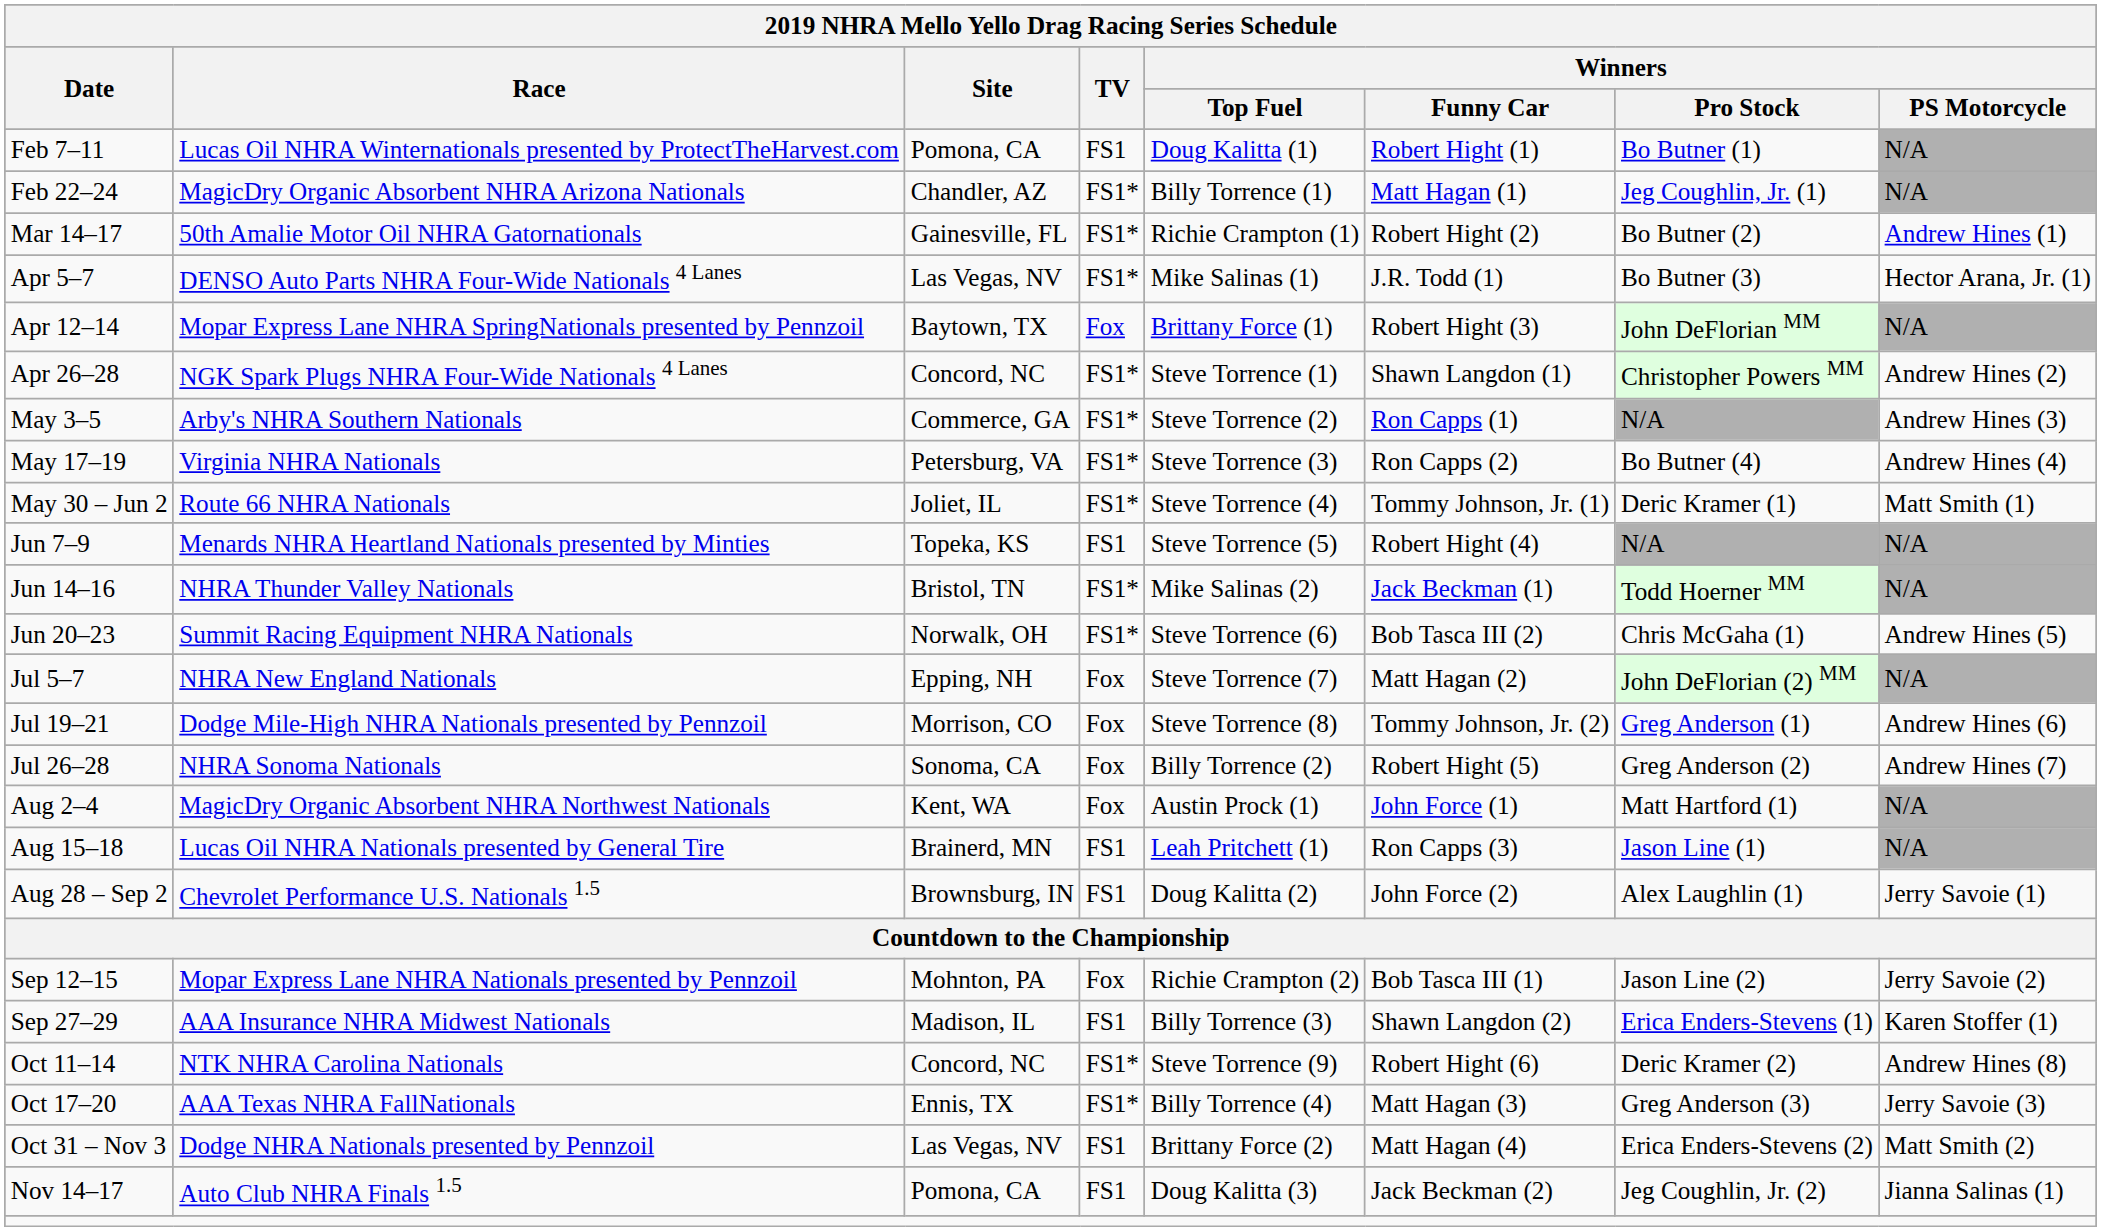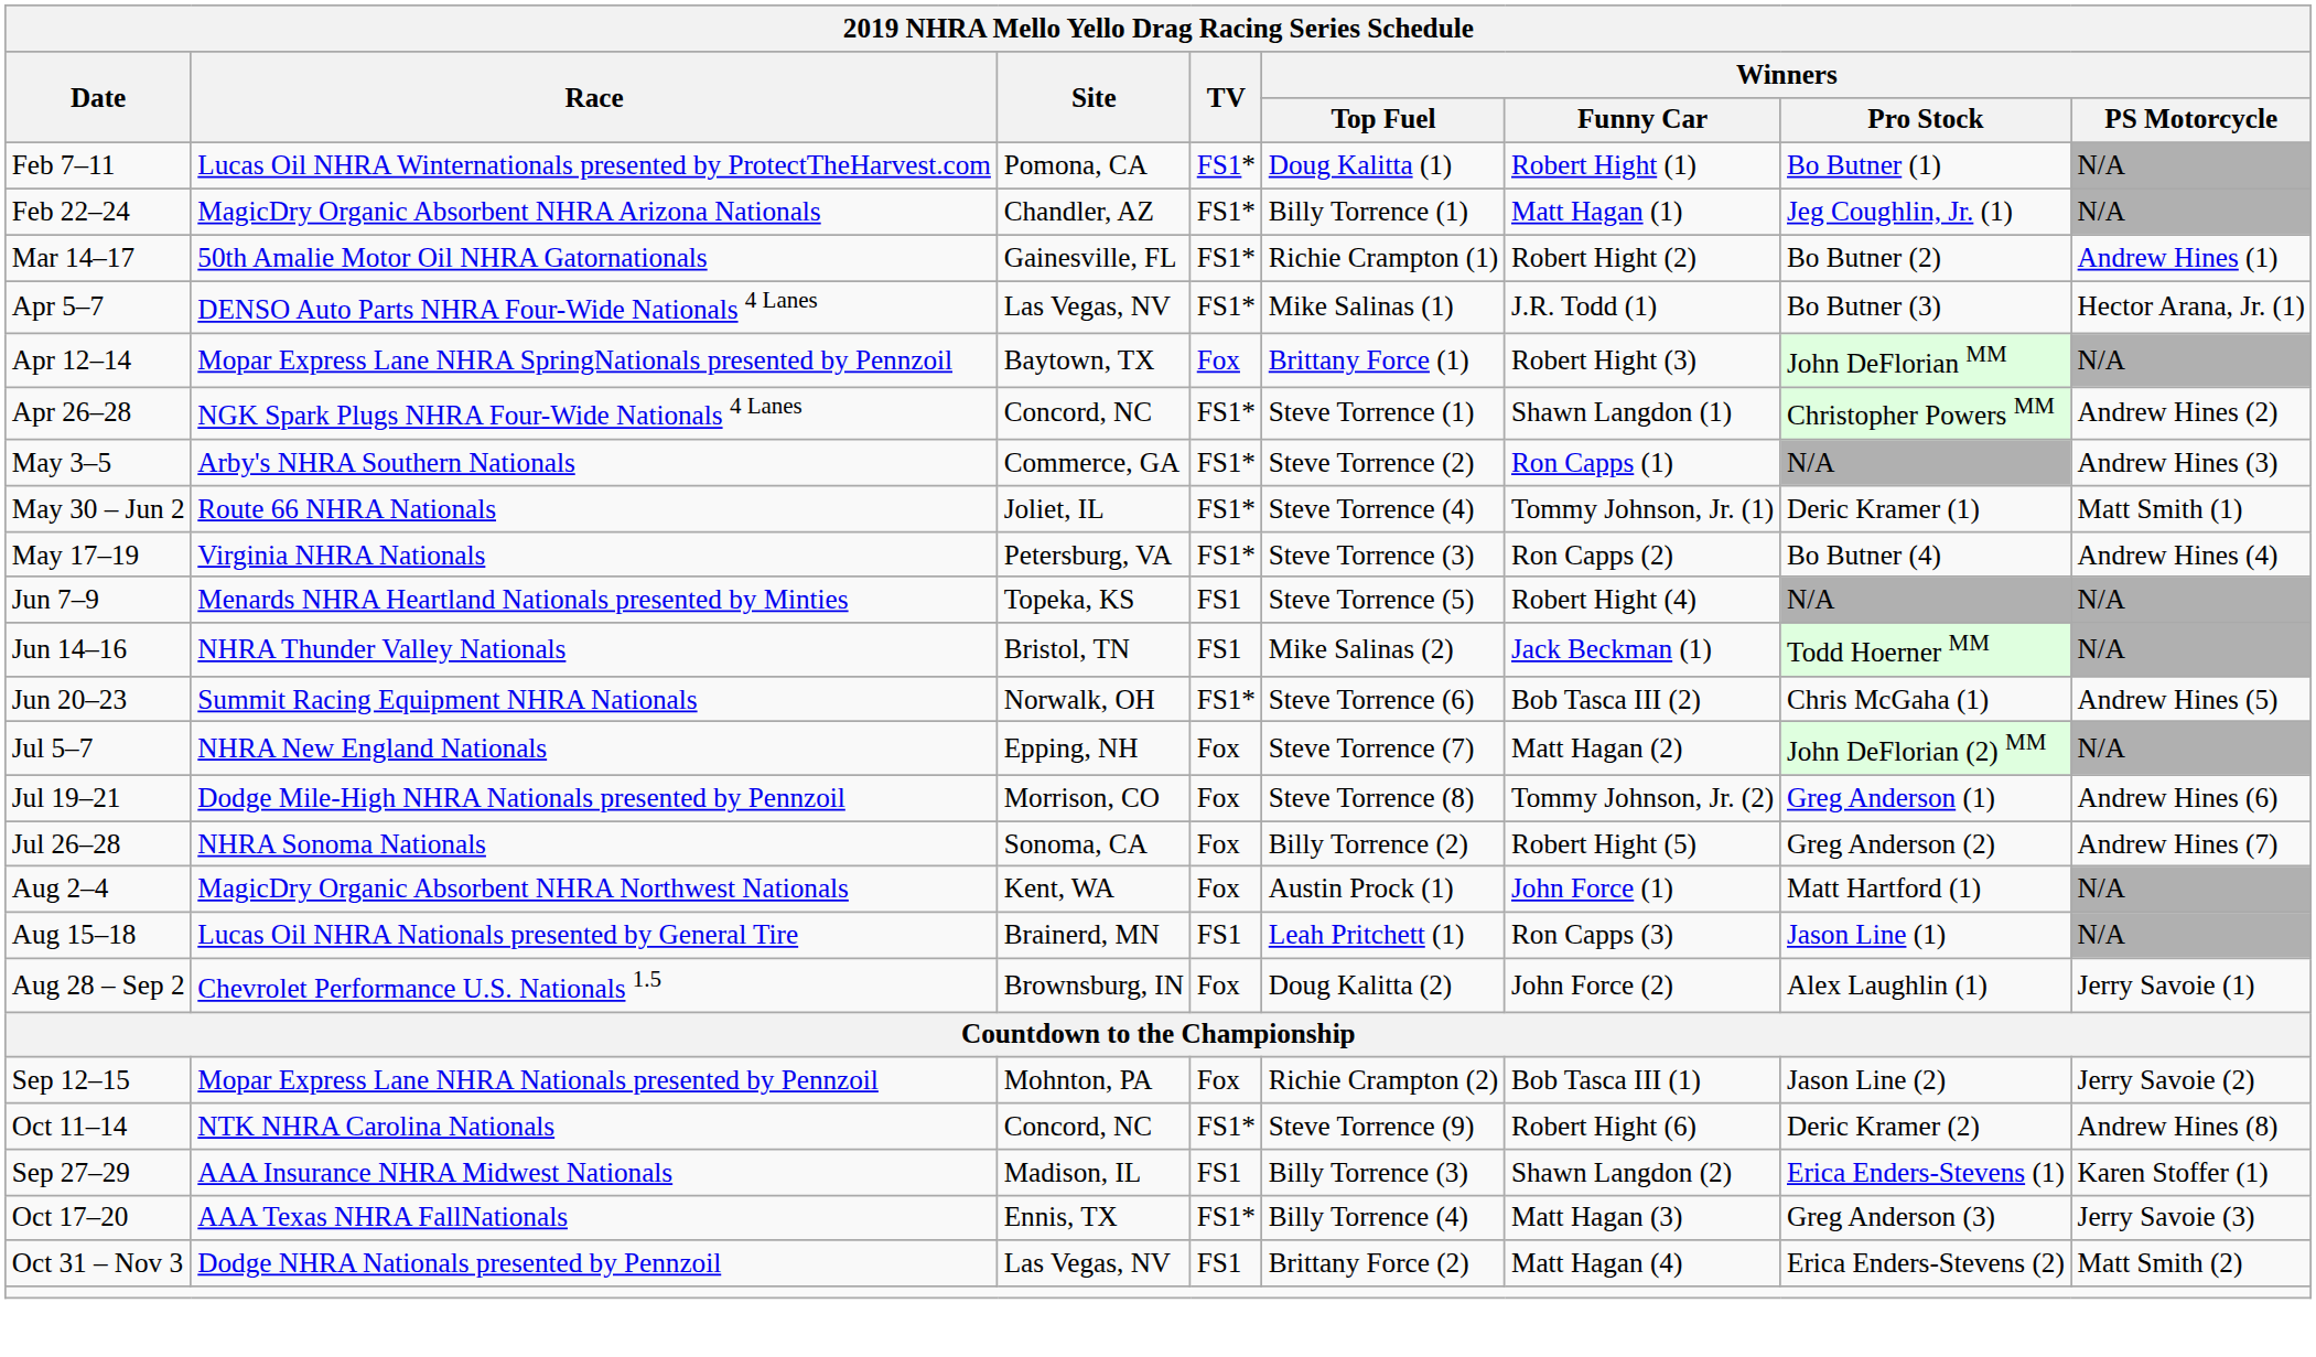 <table class="wikitable" style="font-size:90%;">
 <tr>
 <th colspan="8">2019 NHRA Mello Yello Drag Racing Series Schedule</th>
 </tr>
 <tr>
 <th rowspan="2">Date</th>
 <th rowspan="2">Race</th>
 <th rowspan="2">Site</th>
 <th rowspan="2">TV</th>
 <th colspan="4">Winners</th>
 </tr>
 <tr>
 <th>Top Fuel</th>
 <th>Funny Car</th>
 <th>Pro Stock</th>
 <th>PS Motorcycle</th>
 </tr>
 <tr>
 <td>Feb 7–11</td>
 <td><a href='#'>Lucas Oil NHRA Winternationals presented by ProtectTheHarvest.com</a></td>
 <td>Pomona, CA</td>
-<td>FS1</td>
+<td><a href='#'>FS1</a>*</td>
 <td><a href='#'>Doug Kalitta</a> (1)</td>
 <td><a href='#'>Robert Hight</a> (1)</td>
 <td><a href='#'>Bo Butner</a> (1)</td>
 <td style="background:#b0b0b0;">N/A</td>
 </tr>
 <tr>
 <td>Feb 22–24</td>
 <td><a href='#'>MagicDry Organic Absorbent NHRA Arizona Nationals</a></td>
 <td>Chandler, AZ</td>
 <td>FS1*</td>
 <td>Billy Torrence (1)</td>
 <td><a href='#'>Matt Hagan</a> (1)</td>
 <td><a href='#'>Jeg Coughlin, Jr.</a> (1)</td>
 <td style="background:#b0b0b0;">N/A</td>
 </tr>
 <tr>
 <td>Mar 14–17</td>
 <td><a href='#'>50th Amalie Motor Oil NHRA Gatornationals</a></td>
 <td>Gainesville, FL</td>
 <td>FS1*</td>
 <td>Richie Crampton (1)</td>
 <td>Robert Hight (2)</td>
 <td>Bo Butner (2)</td>
 <td><a href='#'>Andrew Hines</a> (1)</td>
 </tr>
 <tr>
 <td>Apr 5–7</td>
 <td><a href='#'>DENSO Auto Parts NHRA Four-Wide Nationals</a> <sup>4 Lanes</sup></td>
 <td>Las Vegas, NV</td>
 <td>FS1*</td>
 <td>Mike Salinas (1)</td>
 <td>J.R. Todd (1)</td>
 <td>Bo Butner (3)</td>
 <td>Hector Arana, Jr. (1)</td>
 </tr>
 <tr>
 <td>Apr 12–14</td>
 <td><a href='#'>Mopar Express Lane NHRA SpringNationals presented by Pennzoil</a></td>
 <td>Baytown, TX</td>
 <td><a href='#'>Fox</a></td>
 <td><a href='#'>Brittany Force</a> (1)</td>
 <td>Robert Hight (3)</td>
 <td style="background:#DFFFDF;">John DeFlorian <sup>MM</sup></td>
 <td style="background:#b0b0b0;">N/A</td>
 </tr>
 <tr>
 <td>Apr 26–28</td>
 <td><a href='#'>NGK Spark Plugs NHRA Four-Wide Nationals</a> <sup>4 Lanes</sup></td>
 <td>Concord, NC</td>
 <td>FS1*</td>
 <td>Steve Torrence (1)</td>
 <td>Shawn Langdon (1)</td>
 <td style="background:#DFFFDF;">Christopher Powers <sup>MM</sup></td>
 <td>Andrew Hines (2)</td>
 </tr>
 <tr>
 <td>May 3–5</td>
 <td><a href='#'>Arby's NHRA Southern Nationals</a></td>
 <td>Commerce, GA</td>
 <td>FS1*</td>
 <td>Steve Torrence (2)</td>
 <td><a href='#'>Ron Capps</a> (1)</td>
 <td style="background:#b0b0b0;">N/A</td>
 <td>Andrew Hines (3)</td>
 </tr>
 <tr>
+<td>May 30 – Jun 2</td>
+<td><a href='#'>Route 66 NHRA Nationals</a></td>
+<td>Joliet, IL</td>
+<td>FS1*</td>
+<td>Steve Torrence (4)</td>
+<td>Tommy Johnson, Jr. (1)</td>
+<td>Deric Kramer (1)</td>
+<td>Matt Smith (1)</td>
+</tr>
+<tr>
 <td>May 17–19</td>
 <td><a href='#'>Virginia NHRA Nationals</a></td>
 <td>Petersburg, VA</td>
 <td>FS1*</td>
 <td>Steve Torrence (3)</td>
 <td>Ron Capps (2)</td>
 <td>Bo Butner (4)</td>
 <td>Andrew Hines (4)</td>
-</tr>
-<tr>
-<td>May 30 – Jun 2</td>
-<td><a href='#'>Route 66 NHRA Nationals</a></td>
-<td>Joliet, IL</td>
-<td>FS1*</td>
-<td>Steve Torrence (4)</td>
-<td>Tommy Johnson, Jr. (1)</td>
-<td>Deric Kramer (1)</td>
-<td>Matt Smith (1)</td>
 </tr>
 <tr>
 <td>Jun 7–9</td>
 <td><a href='#'>Menards NHRA Heartland Nationals presented by Minties</a></td>
 <td>Topeka, KS</td>
 <td>FS1</td>
 <td>Steve Torrence (5)</td>
 <td>Robert Hight (4)</td>
 <td style="background:#b0b0b0;">N/A</td>
 <td style="background:#b0b0b0;">N/A</td>
 </tr>
 <tr>
 <td>Jun 14–16</td>
 <td><a href='#'>NHRA Thunder Valley Nationals</a></td>
 <td>Bristol, TN</td>
-<td>FS1*</td>
+<td>FS1</td>
 <td>Mike Salinas (2)</td>
 <td><a href='#'>Jack Beckman</a> (1)</td>
 <td style="background:#DFFFDF;">Todd Hoerner <sup>MM</sup></td>
 <td style="background:#b0b0b0;">N/A</td>
 </tr>
 <tr>
 <td>Jun 20–23</td>
 <td><a href='#'>Summit Racing Equipment NHRA Nationals</a></td>
 <td>Norwalk, OH</td>
 <td>FS1*</td>
 <td>Steve Torrence (6)</td>
 <td>Bob Tasca III (2)</td>
 <td>Chris McGaha (1)</td>
 <td>Andrew Hines (5)</td>
 </tr>
 <tr>
 <td>Jul 5–7</td>
 <td><a href='#'>NHRA New England Nationals</a></td>
 <td>Epping, NH</td>
 <td>Fox</td>
 <td>Steve Torrence (7)</td>
 <td>Matt Hagan (2)</td>
 <td style="background:#DFFFDF;">John DeFlorian (2) <sup>MM</sup></td>
 <td style="background:#b0b0b0;">N/A</td>
 </tr>
 <tr>
 <td>Jul 19–21</td>
 <td><a href='#'>Dodge Mile-High NHRA Nationals presented by Pennzoil</a></td>
 <td>Morrison, CO</td>
 <td>Fox</td>
 <td>Steve Torrence (8)</td>
 <td>Tommy Johnson, Jr. (2)</td>
 <td><a href='#'>Greg Anderson</a> (1)</td>
 <td>Andrew Hines (6)</td>
 </tr>
 <tr>
 <td>Jul 26–28</td>
 <td><a href='#'>NHRA Sonoma Nationals</a></td>
 <td>Sonoma, CA</td>
 <td>Fox</td>
 <td>Billy Torrence (2)</td>
 <td>Robert Hight (5)</td>
 <td>Greg Anderson (2)</td>
 <td>Andrew Hines (7)</td>
 </tr>
 <tr>
 <td>Aug 2–4</td>
 <td><a href='#'>MagicDry Organic Absorbent NHRA Northwest Nationals</a></td>
 <td>Kent, WA</td>
 <td>Fox</td>
 <td>Austin Prock (1)</td>
 <td><a href='#'>John Force</a> (1)</td>
 <td>Matt Hartford (1)</td>
 <td style="background:#b0b0b0;">N/A</td>
 </tr>
 <tr>
 <td>Aug 15–18</td>
 <td><a href='#'>Lucas Oil NHRA Nationals presented by General Tire</a></td>
 <td>Brainerd, MN</td>
 <td>FS1</td>
 <td><a href='#'>Leah Pritchett</a> (1)</td>
 <td>Ron Capps (3)</td>
 <td><a href='#'>Jason Line</a> (1)</td>
 <td style="background:#b0b0b0;">N/A</td>
 </tr>
 <tr>
 <td>Aug 28 – Sep 2</td>
 <td><a href='#'>Chevrolet Performance U.S. Nationals</a> <sup>1.5</sup></td>
 <td>Brownsburg, IN</td>
-<td>FS1</td>
+<td>Fox</td>
 <td>Doug Kalitta (2)</td>
 <td>John Force (2)</td>
 <td>Alex Laughlin (1)</td>
 <td>Jerry Savoie (1)</td>
 </tr>
 <tr>
 <th colspan="8">Countdown to the Championship</th>
 </tr>
 <tr>
 <td>Sep 12–15</td>
 <td><a href='#'>Mopar Express Lane NHRA Nationals presented by Pennzoil</a></td>
 <td>Mohnton, PA</td>
 <td>Fox</td>
 <td>Richie Crampton (2)</td>
 <td>Bob Tasca III (1)</td>
 <td>Jason Line (2)</td>
 <td>Jerry Savoie (2)</td>
 </tr>
 <tr>
+<td>Oct 11–14 </td>
+<td><a href='#'>NTK NHRA Carolina Nationals</a></td>
+<td>Concord, NC</td>
+<td>FS1*</td>
+<td>Steve Torrence (9)</td>
+<td>Robert Hight (6)</td>
+<td>Deric Kramer (2)</td>
+<td>Andrew Hines (8)</td>
+</tr>
+<tr>
 <td>Sep 27–29</td>
 <td><a href='#'>AAA Insurance NHRA Midwest Nationals</a></td>
 <td>Madison, IL</td>
 <td>FS1</td>
 <td>Billy Torrence (3)</td>
 <td>Shawn Langdon (2)</td>
 <td><a href='#'>Erica Enders-Stevens</a> (1)</td>
 <td>Karen Stoffer (1)</td>
-</tr>
-<tr>
-<td>Oct 11–14 </td>
-<td><a href='#'>NTK NHRA Carolina Nationals</a></td>
-<td>Concord, NC</td>
-<td>FS1*</td>
-<td>Steve Torrence (9)</td>
-<td>Robert Hight (6)</td>
-<td>Deric Kramer (2)</td>
-<td>Andrew Hines (8)</td>
 </tr>
 <tr>
 <td>Oct 17–20</td>
 <td><a href='#'>AAA Texas NHRA FallNationals</a></td>
 <td>Ennis, TX</td>
 <td>FS1*</td>
 <td>Billy Torrence (4)</td>
 <td>Matt Hagan (3)</td>
 <td>Greg Anderson (3)</td>
 <td>Jerry Savoie (3)</td>
 </tr>
 <tr>
 <td>Oct 31 – Nov 3</td>
 <td><a href='#'>Dodge NHRA Nationals presented by Pennzoil</a></td>
 <td>Las Vegas, NV</td>
 <td>FS1</td>
 <td>Brittany Force (2)</td>
 <td>Matt Hagan (4)</td>
 <td>Erica Enders-Stevens (2)</td>
 <td>Matt Smith (2)</td>
 </tr>
 <tr>
-<td>Nov 14–17</td>
-<td><a href='#'>Auto Club NHRA Finals</a> <sup>1.5</sup></td>
-<td>Pomona, CA</td>
-<td>FS1</td>
-<td>Doug Kalitta (3)</td>
-<td>Jack Beckman (2)</td>
-<td>Jeg Coughlin, Jr. (2)</td>
-<td>Jianna Salinas (1)</td>
-</tr>
-<tr>
 <td align="center" colspan="8" style="font-size: 10pt"></td>
 </tr>
 </table>
